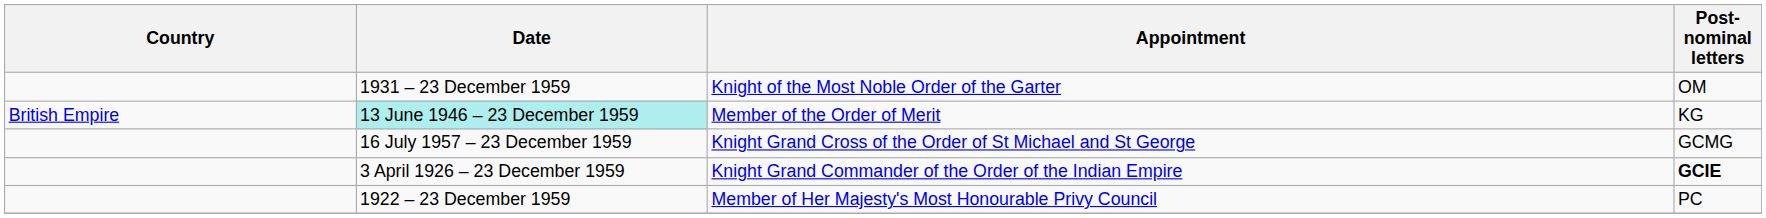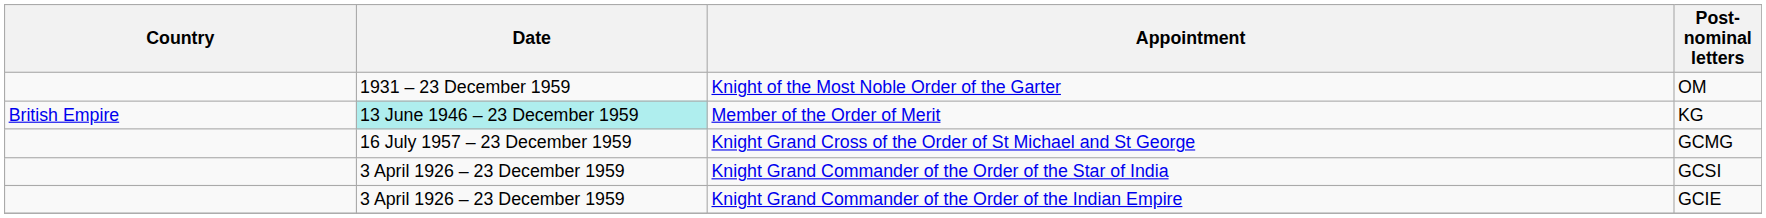 <table class="wikitable" style="width:100%;">
 <tr>
 <th style="width:20%;">Country</th>
 <th style="width:20%;">Date</th>
 <th style="width:55%;">Appointment</th>
 <th style="width:5%;">Post-nominal letters</th>
 </tr>
 <tr>
 <td></td>
 <td>1931 – 23 December 1959</td>
 <td><a href='#'>Knight of the Most Noble Order of the Garter</a></td>
 <td>OM</td>
 </tr>
 <tr>
 <td><a href='#'>British Empire</a></td>
 <td style="background: paleturquoise;">13 June 1946 – 23 December 1959</td>
 <td><a href='#'>Member of the Order of Merit</a></td>
 <td>KG</td>
 </tr>
 <tr>
 <td></td>
 <td>16 July 1957 – 23 December 1959</td>
 <td><a href='#'>Knight Grand Cross of the Order of St Michael and St George</a></td>
 <td>GCMG</td>
 </tr>
 <tr>
 <td></td>
 <td>3 April 1926 – 23 December 1959</td>
-<td><a href='#'>Knight Grand Commander of the Order of the Indian Empire</a></td>
-<td><strong>GCIE</strong></td>
+<td><a href='#'>Knight Grand Commander of the Order of the Star of India</a></td>
+<td>GCSI</td>
 </tr>
 <tr>
 <td></td>
-<td>1922 – 23 December 1959</td>
-<td><a href='#'>Member of Her Majesty's Most Honourable Privy Council</a></td>
-<td>PC</td>
+<td>3 April 1926 – 23 December 1959</td>
+<td><a href='#'>Knight Grand Commander of the Order of the Indian Empire</a></td>
+<td>GCIE</td>
 </tr>
 <tr>
 </tr>
 </table>
